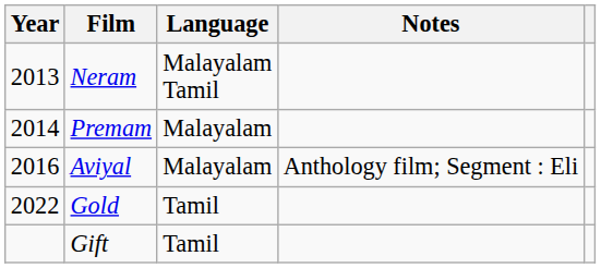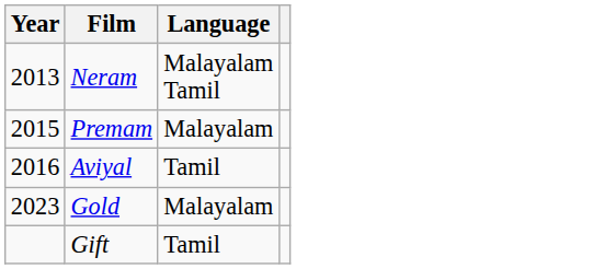 <table class="wikitable">
 <tr>
 <th>Year</th>
 <th>Film</th>
 <th>Language</th>
-<th>Notes</th>
 <th scope="col" class="unsortable"></th>
 </tr>
 <tr>
 <td>2013</td>
 <td><em><a href='#'>Neram</a></em></td>
 <td>Malayalam<br>Tamil</td>
 <td></td>
-<td></td>
 </tr>
 <tr>
-<td>2014</td>
+<td>2015</td>
 <td><em><a href='#'>Premam</a></em></td>
 <td>Malayalam</td>
-<td></td>
 <td></td>
 </tr>
 <tr>
 <td>2016</td>
 <td><em><a href='#'>Aviyal</a></em></td>
-<td>Malayalam</td>
-<td>Anthology film; Segment : Eli</td>
+<td>Tamil</td>
 <td></td>
 </tr>
 <tr>
-<td>2022</td>
+<td>2023</td>
 <td><em><a href='#'>Gold</a></em></td>
-<td>Tamil</td>
-<td></td>
+<td>Malayalam</td>
 <td></td>
 </tr>
 <tr>
 <td></td>
 <td><em>Gift</em></td>
 <td>Tamil</td>
 <td></td>
-<td></td>
 </tr>
 </table>
